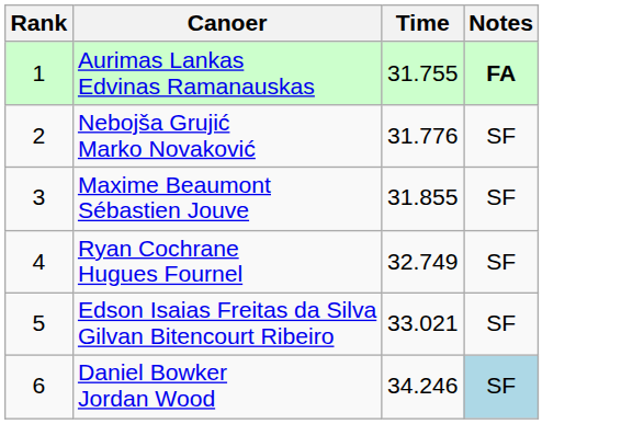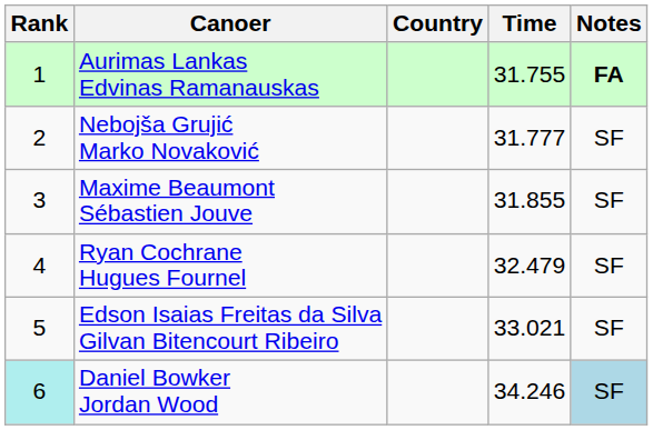 <table class="wikitable" style="text-align:center;">
 <tr>
 <th>Rank</th>
 <th>Canoer</th>
+<th>Country</th>
 <th>Time</th>
 <th>Notes</th>
 </tr>
 <tr bgcolor=ccffcc>
 <td>1</td>
 <td align="left"><a href='#'>Aurimas Lankas</a><br><a href='#'>Edvinas Ramanauskas</a></td>
+<td align=left></td>
 <td>31.755</td>
 <td><strong>FA</strong></td>
 </tr>
 <tr>
 <td>2</td>
 <td align="left"><a href='#'>Nebojša Grujić</a><br><a href='#'>Marko Novaković</a></td>
-<td>31.776</td>
+<td align=left></td>
+<td>31.777</td>
 <td>SF</td>
 </tr>
 <tr>
 <td>3</td>
 <td align="left"><a href='#'>Maxime Beaumont</a><br><a href='#'>Sébastien Jouve</a></td>
+<td align=left></td>
 <td>31.855</td>
 <td>SF</td>
 </tr>
 <tr>
 <td>4</td>
 <td align="left"><a href='#'>Ryan Cochrane</a><br><a href='#'>Hugues Fournel</a></td>
-<td>32.749</td>
+<td align=left></td>
+<td>32.479</td>
 <td>SF</td>
 </tr>
 <tr>
 <td>5</td>
 <td align="left"><a href='#'>Edson Isaias Freitas da Silva</a><br><a href='#'>Gilvan Bitencourt Ribeiro</a></td>
+<td align=left></td>
 <td>33.021</td>
 <td>SF</td>
 </tr>
 <tr>
-<td>6</td>
+<td style="background: paleturquoise;">6</td>
 <td align="left"><a href='#'>Daniel Bowker</a><br><a href='#'>Jordan Wood</a></td>
+<td align=left></td>
 <td>34.246</td>
 <td style="background: lightblue;">SF</td>
 </tr>
 </table>
